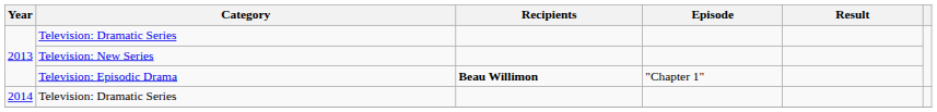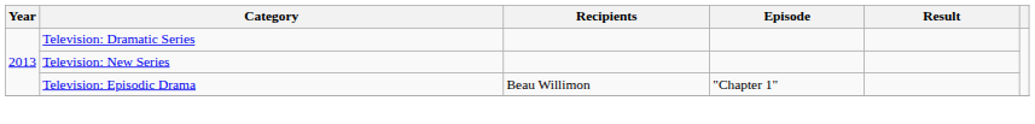 <table class="wikitable plainrowheaders" style="font-size: 90%" width=85%>
 <tr>
 <th scope="col" style="width:2%;">Year</th>
 <th scope="col" style="width:45%;">Category</th>
 <th scope="col" style="width:20%;">Recipients</th>
 <th scope="col" style="width:15%;">Episode</th>
 <th scope="col" style="width:15%;">Result</th>
 <th scope="col" class="unsortable" style="width:1%;"></th>
 </tr>
 <tr>
 <td rowspan=3 style="text-align:center;"><a href='#'>2013</a></td>
 <td><a href='#'>Television: Dramatic Series</a></td>
 <td></td>
 <td></td>
 <td></td>
 <td rowspan=3 style="text-align:center;"></td>
 </tr>
 <tr>
 <td><a href='#'>Television: New Series</a></td>
 <td></td>
 <td></td>
 <td></td>
 </tr>
 <tr>
 <td><a href='#'>Television: Episodic Drama</a></td>
-<td><strong>Beau Willimon</strong></td>
+<td>Beau Willimon</td>
 <td>"Chapter 1"</td>
 <td></td>
 </tr>
 <tr>
-<td style="text-align:center;"><a href='#'>2014</a></td>
-<td>Television: Dramatic Series</td>
-<td></td>
-<td></td>
-<td></td>
-<td style="text-align:center;"></td>
-</tr>
-<tr>
 </tr>
 </table>
